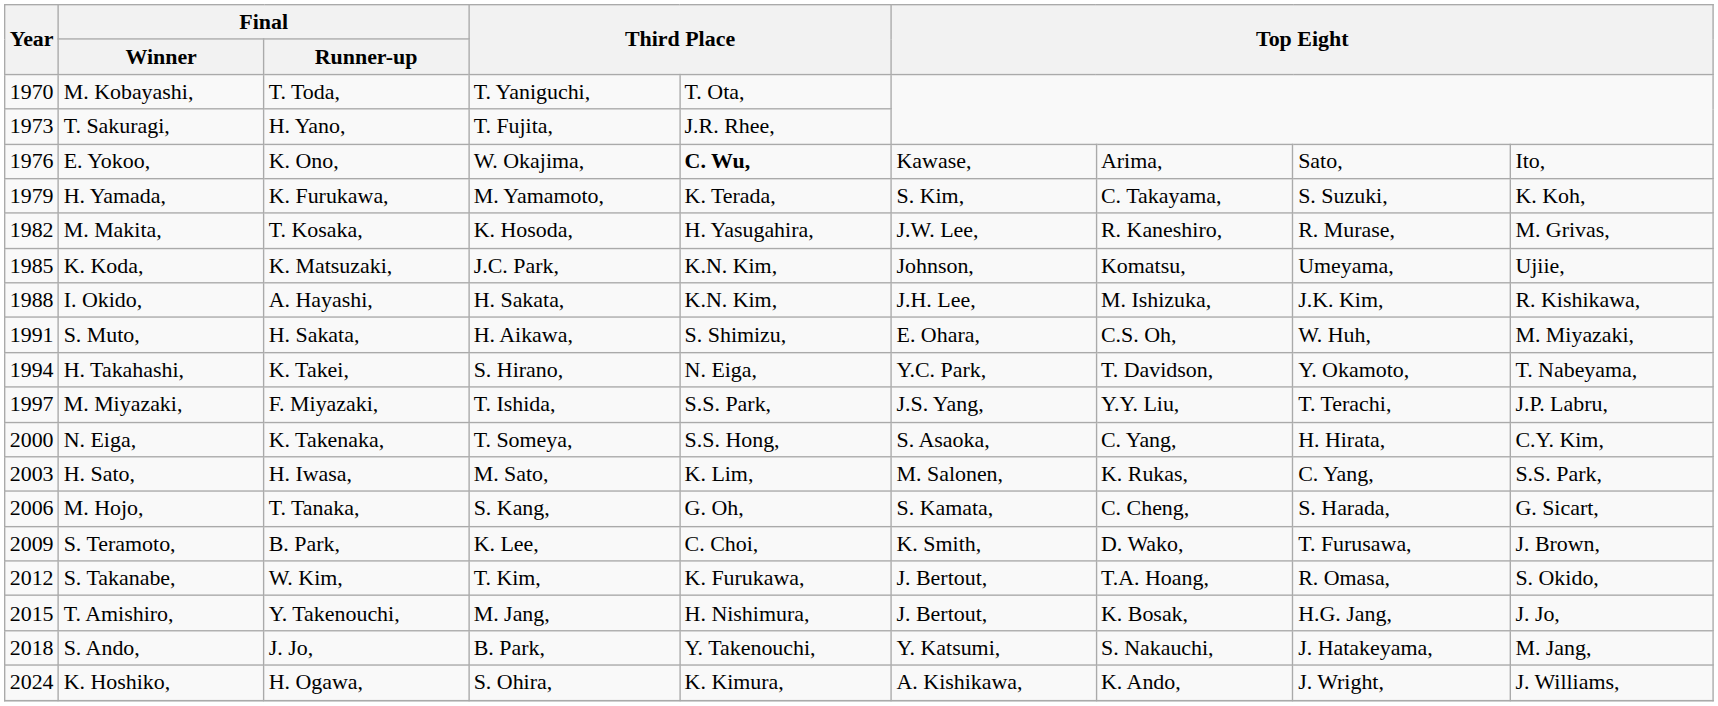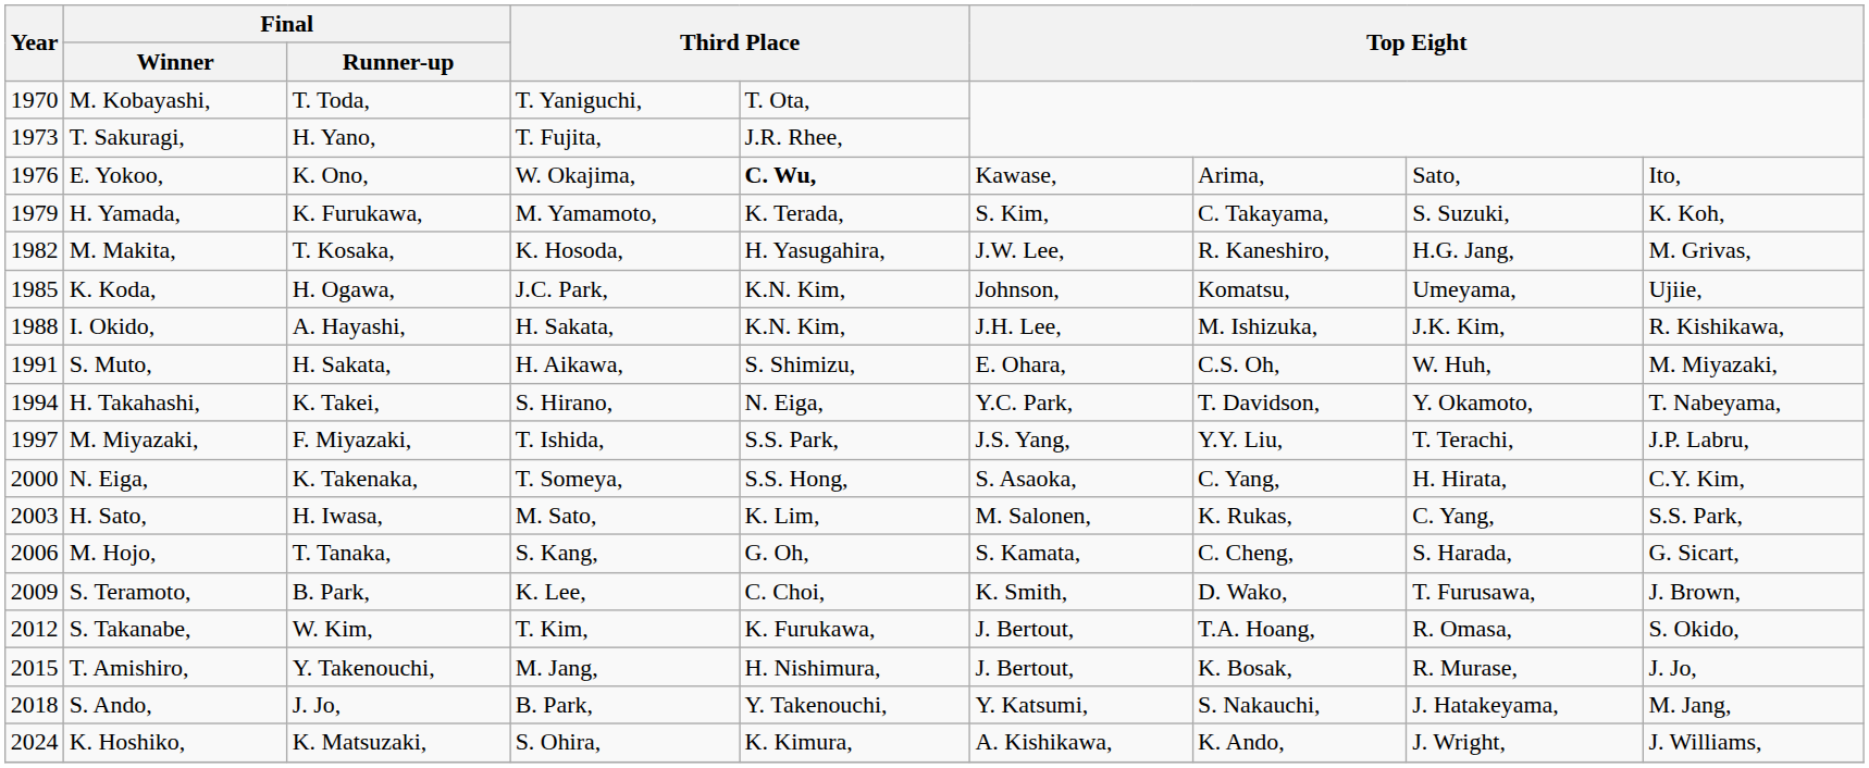 <table class="wikitable" border="1">
 <tr>
 <th rowspan=2 width=3%>Year</th>
 <th colspan=2>Final</th>
 <th rowspan=2 colspan=2>Third Place</th>
 <th rowspan=2 colspan=4>Top Eight</th>
 </tr>
 <tr>
 <th width=12%>Winner</th>
 <th width=12%>Runner-up</th>
 </tr>
 <tr>
 <td>1970</td>
 <td>M. Kobayashi, </td>
 <td>T. Toda, </td>
 <td>T. Yaniguchi, </td>
 <td>T. Ota, </td>
 </tr>
 <tr>
 <td>1973</td>
 <td>T. Sakuragi, </td>
 <td>H. Yano, </td>
 <td>T. Fujita, </td>
 <td>J.R. Rhee, </td>
 </tr>
 <tr>
 <td>1976</td>
 <td>E. Yokoo, </td>
 <td>K. Ono, </td>
 <td>W. Okajima, </td>
 <td><strong>C. Wu, </strong></td>
 <td>Kawase, </td>
 <td>Arima, </td>
 <td>Sato, </td>
 <td>Ito, </td>
 </tr>
 <tr>
 <td>1979</td>
 <td>H. Yamada, </td>
 <td>K. Furukawa, </td>
 <td>M. Yamamoto, </td>
 <td>K. Terada, </td>
 <td>S. Kim, </td>
 <td>C. Takayama, </td>
 <td>S. Suzuki, </td>
 <td>K. Koh, </td>
 </tr>
 <tr>
 <td>1982</td>
 <td>M. Makita, </td>
 <td>T. Kosaka, </td>
 <td>K. Hosoda, </td>
 <td>H. Yasugahira, </td>
 <td>J.W. Lee, </td>
 <td>R. Kaneshiro, </td>
-<td>R. Murase, </td>
+<td>H.G. Jang, </td>
 <td>M. Grivas, </td>
 </tr>
 <tr>
 <td>1985</td>
 <td>K. Koda, </td>
-<td>K. Matsuzaki, </td>
+<td>H. Ogawa, </td>
 <td>J.C. Park, </td>
 <td>K.N. Kim, </td>
 <td>Johnson, </td>
 <td>Komatsu, </td>
 <td>Umeyama, </td>
 <td>Ujiie, </td>
 </tr>
 <tr>
 <td>1988</td>
 <td>I. Okido, </td>
 <td>A. Hayashi, </td>
 <td>H. Sakata, </td>
 <td>K.N. Kim, </td>
 <td>J.H. Lee, </td>
 <td>M. Ishizuka, </td>
 <td>J.K. Kim, </td>
 <td>R. Kishikawa, </td>
 </tr>
 <tr>
 <td>1991</td>
 <td>S. Muto, </td>
 <td>H. Sakata, </td>
 <td>H. Aikawa, </td>
 <td>S. Shimizu, </td>
 <td>E. Ohara, </td>
 <td>C.S. Oh, </td>
 <td>W. Huh, </td>
 <td>M. Miyazaki, </td>
 </tr>
 <tr>
 <td>1994</td>
 <td>H. Takahashi, </td>
 <td>K. Takei, </td>
 <td>S. Hirano, </td>
 <td>N. Eiga, </td>
 <td>Y.C. Park, </td>
 <td>T. Davidson, </td>
 <td>Y. Okamoto, </td>
 <td>T. Nabeyama, </td>
 </tr>
 <tr>
 <td>1997</td>
 <td>M. Miyazaki, </td>
 <td>F. Miyazaki, </td>
 <td>T. Ishida, </td>
 <td>S.S. Park, </td>
 <td>J.S. Yang, </td>
 <td>Y.Y. Liu, </td>
 <td>T. Terachi, </td>
 <td>J.P. Labru, </td>
 </tr>
 <tr>
 <td>2000</td>
 <td>N. Eiga, </td>
 <td>K. Takenaka, </td>
 <td>T. Someya, </td>
 <td>S.S. Hong, </td>
 <td>S. Asaoka, </td>
 <td>C. Yang, </td>
 <td>H. Hirata, </td>
 <td>C.Y. Kim, </td>
 </tr>
 <tr>
 <td>2003</td>
 <td>H. Sato, </td>
 <td>H. Iwasa, </td>
 <td>M. Sato, </td>
 <td>K. Lim, </td>
 <td>M. Salonen, </td>
 <td>K. Rukas, </td>
 <td>C. Yang, </td>
 <td>S.S. Park, </td>
 </tr>
 <tr>
 <td>2006</td>
 <td>M. Hojo, </td>
 <td>T. Tanaka, </td>
 <td>S. Kang, </td>
 <td>G. Oh, </td>
 <td>S. Kamata, </td>
 <td>C. Cheng, </td>
 <td>S. Harada, </td>
 <td>G. Sicart, </td>
 </tr>
 <tr>
 <td>2009</td>
 <td>S. Teramoto, </td>
 <td>B. Park, </td>
 <td>K. Lee, </td>
 <td>C. Choi, </td>
 <td>K. Smith, </td>
 <td>D. Wako, </td>
 <td>T. Furusawa, </td>
 <td>J. Brown, </td>
 </tr>
 <tr>
 <td>2012</td>
 <td>S. Takanabe, </td>
 <td>W. Kim, </td>
 <td>T. Kim, </td>
 <td>K. Furukawa, </td>
 <td>J. Bertout, </td>
 <td>T.A. Hoang, </td>
 <td>R. Omasa, </td>
 <td>S. Okido, </td>
 </tr>
 <tr>
 <td>2015</td>
 <td>T. Amishiro, </td>
 <td>Y. Takenouchi, </td>
 <td>M. Jang, </td>
 <td>H. Nishimura, </td>
 <td>J. Bertout, </td>
 <td>K. Bosak, </td>
-<td>H.G. Jang, </td>
+<td>R. Murase, </td>
 <td>J. Jo, </td>
 </tr>
 <tr>
 <td>2018</td>
 <td>S. Ando, </td>
 <td>J. Jo, </td>
 <td>B. Park, </td>
 <td>Y. Takenouchi, </td>
 <td>Y. Katsumi, </td>
 <td>S. Nakauchi, </td>
 <td>J. Hatakeyama, </td>
 <td>M. Jang, </td>
 </tr>
 <tr>
 <td>2024</td>
 <td>K. Hoshiko, </td>
-<td>H. Ogawa, </td>
+<td>K. Matsuzaki, </td>
 <td>S. Ohira, </td>
 <td>K. Kimura, </td>
 <td>A. Kishikawa, </td>
 <td>K. Ando, </td>
 <td>J. Wright, </td>
 <td>J. Williams, </td>
 </tr>
 <tr>
 </tr>
 </table>
